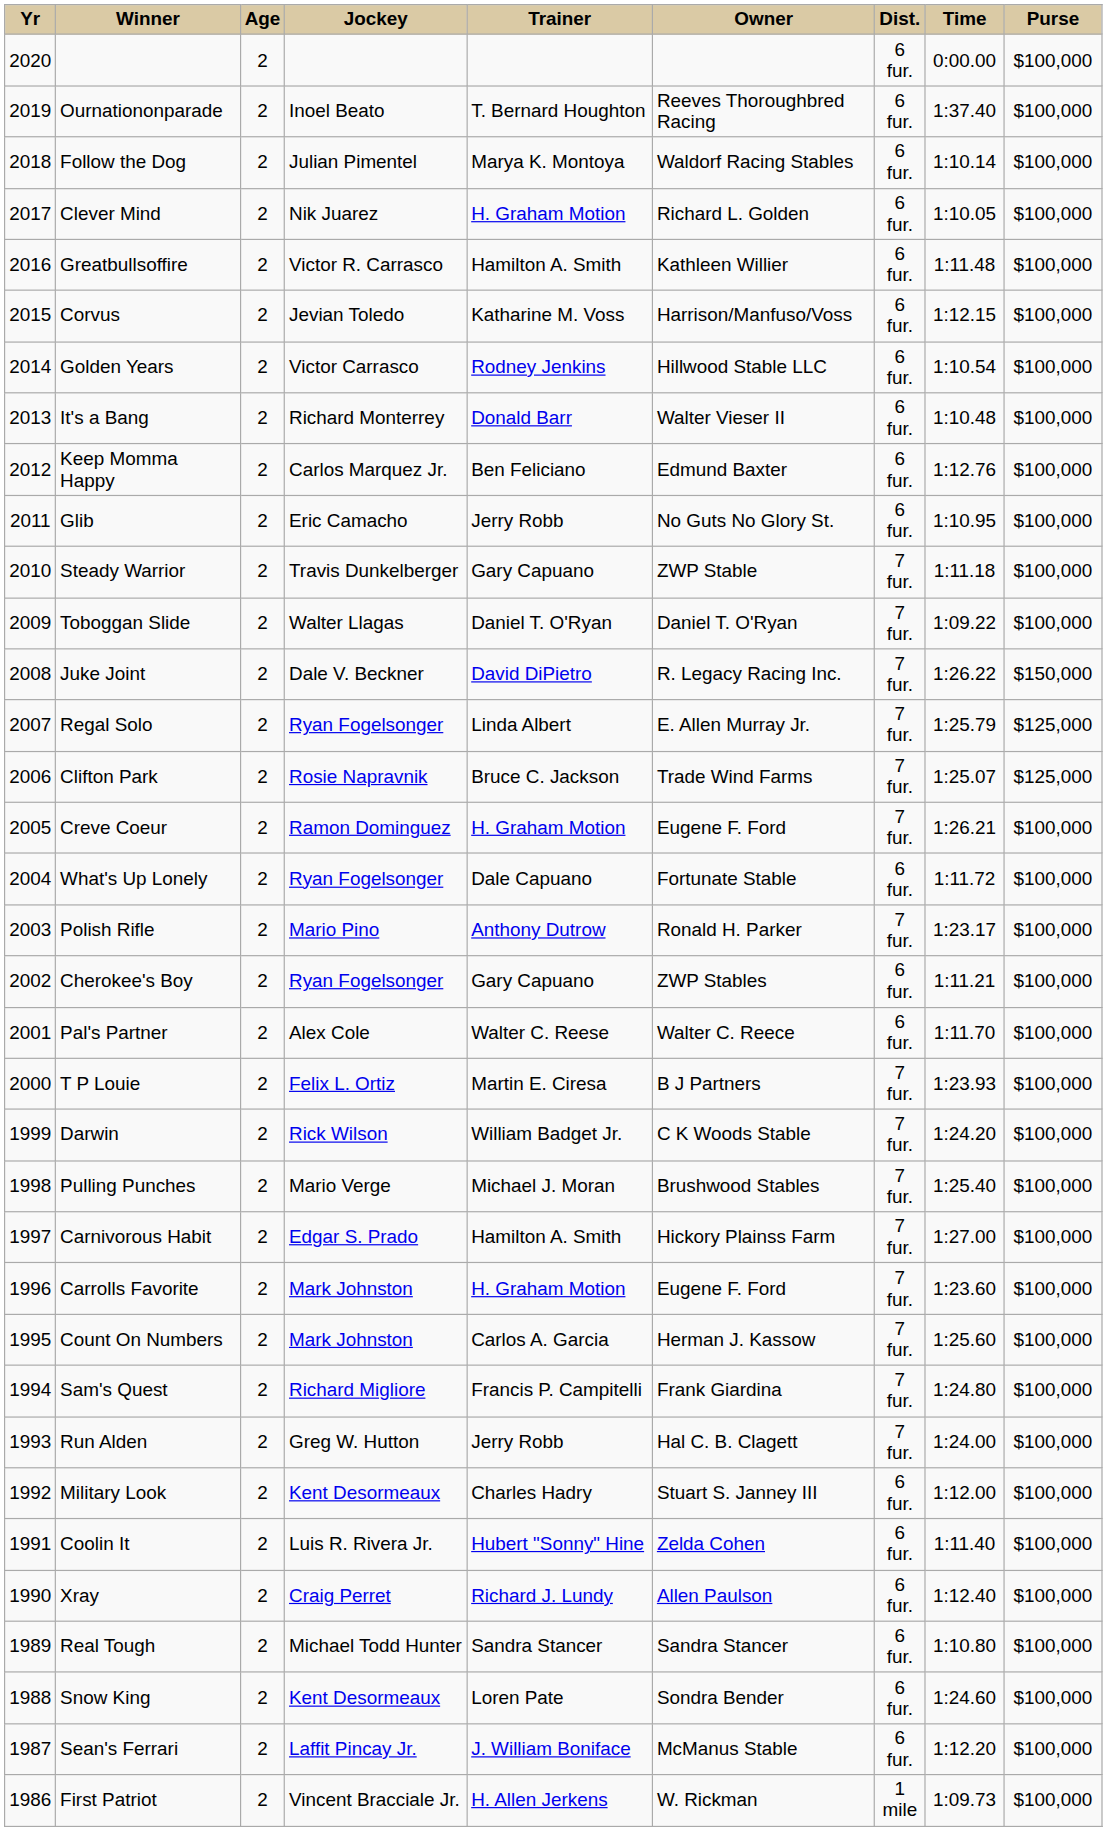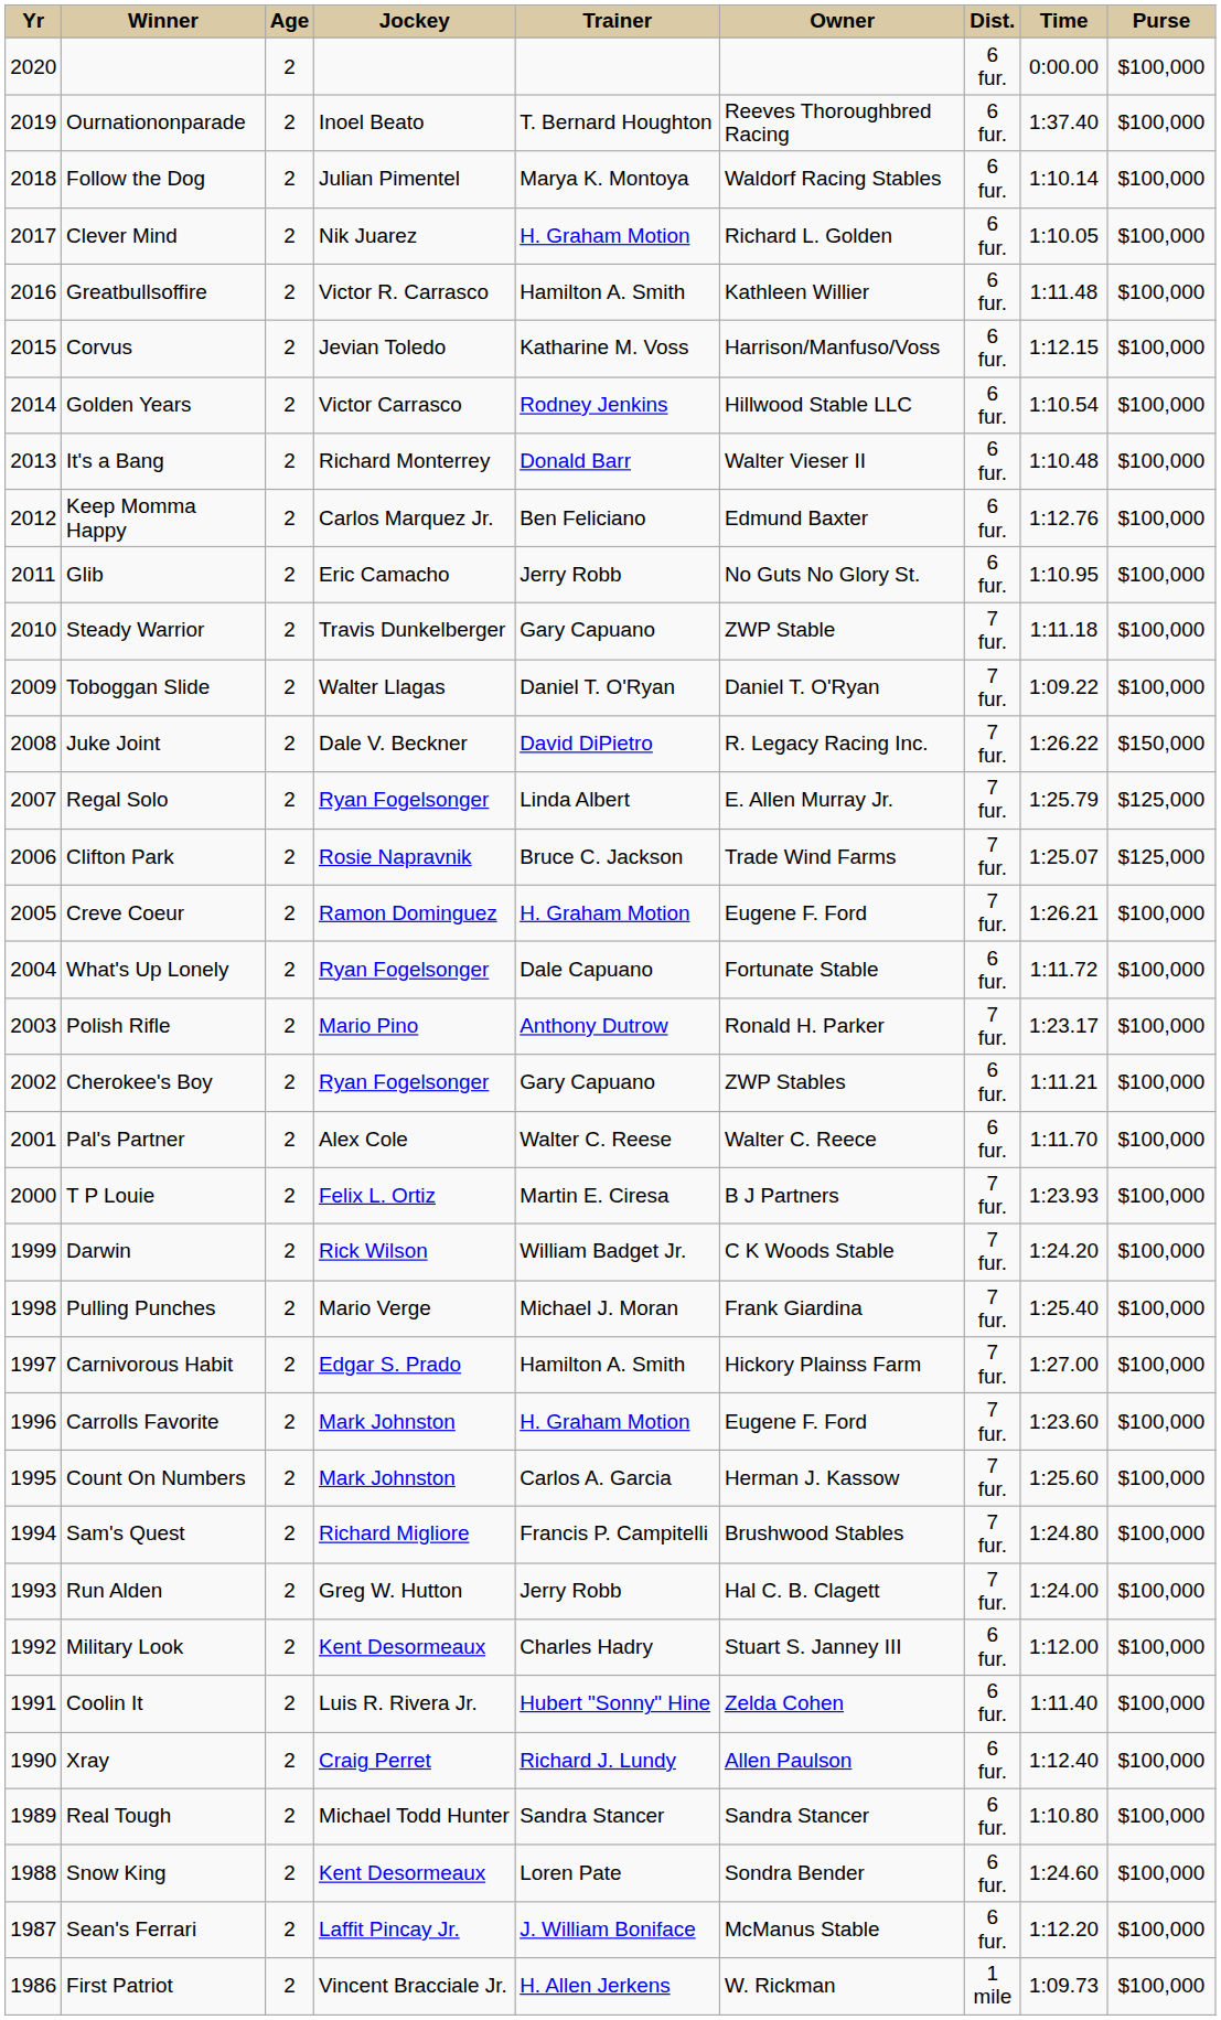 <table class="wikitable sortable">
 <tr>
 <th style="background-color:#DACAA5; width:36px">Yr<br></th>
 <th style="background-color:#DACAA5; width:149px">Winner<br></th>
 <th style="background-color:#DACAA5; width:20px">Age<br></th>
 <th style="background-color:#DACAA5; width:147px">Jockey<br></th>
 <th style="background-color:#DACAA5; width:150px">Trainer<br></th>
 <th style="background-color:#DACAA5; width:181px">Owner<br></th>
 <th style="background-color:#DACAA5; width:35px">Dist.<br></th>
 <th style="background-color:#DACAA5; width:60px">Time<br></th>
 <th style="background-color:#DACAA5; width:75px">Purse</th>
 </tr>
 <tr>
 <td align=center>2020</td>
 <td></td>
 <td align=center>2</td>
 <td></td>
 <td></td>
 <td></td>
 <td align=center>6 fur.</td>
 <td align=center>0:00.00</td>
 <td align=center>$100,000</td>
 </tr>
 <tr>
 <td align=center>2019</td>
 <td>Ournationonparade</td>
 <td align=center>2</td>
 <td>Inoel Beato</td>
 <td>T. Bernard Houghton</td>
 <td>Reeves Thoroughbred Racing</td>
 <td align=center>6 fur.</td>
 <td align=center>1:37.40</td>
 <td align=center>$100,000</td>
 </tr>
 <tr>
 <td align=center>2018</td>
 <td>Follow the Dog</td>
 <td align=center>2</td>
 <td>Julian Pimentel</td>
 <td>Marya K. Montoya</td>
 <td>Waldorf Racing Stables</td>
 <td align=center>6 fur.</td>
 <td align=center>1:10.14</td>
 <td align=center>$100,000</td>
 </tr>
 <tr>
 <td align=center>2017</td>
 <td>Clever Mind</td>
 <td align=center>2</td>
 <td>Nik Juarez</td>
 <td><a href='#'>H. Graham Motion</a></td>
 <td>Richard L. Golden</td>
 <td align=center>6 fur.</td>
 <td align=center>1:10.05</td>
 <td align=center>$100,000</td>
 </tr>
 <tr>
 <td align=center>2016</td>
 <td>Greatbullsoffire</td>
 <td align=center>2</td>
 <td>Victor R. Carrasco</td>
 <td>Hamilton A. Smith</td>
 <td>Kathleen Willier</td>
 <td align=center>6 fur.</td>
 <td align=center>1:11.48</td>
 <td align=center>$100,000</td>
 </tr>
 <tr>
 <td align=center>2015</td>
 <td>Corvus</td>
 <td align=center>2</td>
 <td>Jevian Toledo</td>
 <td>Katharine M. Voss</td>
 <td>Harrison/Manfuso/Voss</td>
 <td align=center>6 fur.</td>
 <td align=center>1:12.15</td>
 <td align=center>$100,000</td>
 </tr>
 <tr>
 <td align=center>2014</td>
 <td>Golden Years</td>
 <td align=center>2</td>
 <td>Victor Carrasco</td>
 <td><a href='#'>Rodney Jenkins</a></td>
 <td>Hillwood Stable LLC</td>
 <td align=center>6 fur.</td>
 <td align=center>1:10.54</td>
 <td align=center>$100,000</td>
 </tr>
 <tr>
 <td align=center>2013</td>
 <td>It's a Bang</td>
 <td align=center>2</td>
 <td>Richard Monterrey</td>
 <td><a href='#'>Donald Barr</a></td>
 <td>Walter Vieser II</td>
 <td align=center>6 fur.</td>
 <td align=center>1:10.48</td>
 <td align=center>$100,000</td>
 </tr>
 <tr>
 <td align=center>2012</td>
 <td>Keep Momma Happy</td>
 <td align=center>2</td>
 <td>Carlos Marquez Jr.</td>
 <td>Ben Feliciano</td>
 <td>Edmund Baxter</td>
 <td align=center>6 fur.</td>
 <td align=center>1:12.76</td>
 <td align=center>$100,000</td>
 </tr>
 <tr>
 <td align=center>2011</td>
 <td>Glib</td>
 <td align=center>2</td>
 <td>Eric Camacho</td>
 <td>Jerry Robb</td>
 <td>No Guts No Glory St.</td>
 <td align=center>6 fur.</td>
 <td align=center>1:10.95</td>
 <td align=center>$100,000</td>
 </tr>
 <tr>
 <td align=center>2010</td>
 <td>Steady Warrior</td>
 <td align=center>2</td>
 <td>Travis Dunkelberger</td>
 <td>Gary Capuano</td>
 <td>ZWP Stable</td>
 <td align=center>7 fur.</td>
 <td align=center>1:11.18</td>
 <td align=center>$100,000</td>
 </tr>
 <tr>
 <td align=center>2009</td>
 <td>Toboggan Slide</td>
 <td align=center>2</td>
 <td>Walter Llagas</td>
 <td>Daniel T. O'Ryan</td>
 <td>Daniel T. O'Ryan</td>
 <td align=center>7 fur.</td>
 <td align=center>1:09.22</td>
 <td align=center>$100,000</td>
 </tr>
 <tr>
 <td align=center>2008</td>
 <td>Juke Joint</td>
 <td align=center>2</td>
 <td>Dale V. Beckner</td>
 <td><a href='#'>David DiPietro</a></td>
 <td>R. Legacy Racing Inc.</td>
 <td align=center>7 fur.</td>
 <td align=center>1:26.22</td>
 <td align=center>$150,000</td>
 </tr>
 <tr>
 <td align=center>2007</td>
 <td>Regal Solo</td>
 <td align=center>2</td>
 <td><a href='#'>Ryan Fogelsonger</a></td>
 <td>Linda Albert</td>
 <td>E. Allen Murray Jr.</td>
 <td align=center>7 fur.</td>
 <td align=center>1:25.79</td>
 <td align=center>$125,000</td>
 </tr>
 <tr>
 <td align=center>2006</td>
 <td>Clifton Park</td>
 <td align=center>2</td>
 <td><a href='#'>Rosie Napravnik</a></td>
 <td>Bruce C. Jackson</td>
 <td>Trade Wind Farms</td>
 <td align=center>7 fur.</td>
 <td align=center>1:25.07</td>
 <td align=center>$125,000</td>
 </tr>
 <tr>
 <td align=center>2005</td>
 <td>Creve Coeur</td>
 <td align=center>2</td>
 <td><a href='#'>Ramon Dominguez</a></td>
 <td><a href='#'>H. Graham Motion</a></td>
 <td>Eugene F. Ford</td>
 <td align=center>7 fur.</td>
 <td align=center>1:26.21</td>
 <td align=center>$100,000</td>
 </tr>
 <tr>
 <td align=center>2004</td>
 <td>What's Up Lonely</td>
 <td align=center>2</td>
 <td><a href='#'>Ryan Fogelsonger</a></td>
 <td>Dale Capuano</td>
 <td>Fortunate Stable</td>
 <td align=center>6 fur.</td>
 <td align=center>1:11.72</td>
 <td align=center>$100,000</td>
 </tr>
 <tr>
 <td align=center>2003</td>
 <td>Polish Rifle</td>
 <td align=center>2</td>
 <td><a href='#'>Mario Pino</a></td>
 <td><a href='#'>Anthony Dutrow</a></td>
 <td>Ronald H. Parker</td>
 <td align=center>7 fur.</td>
 <td align=center>1:23.17</td>
 <td align=center>$100,000</td>
 </tr>
 <tr>
 <td align=center>2002</td>
 <td>Cherokee's Boy</td>
 <td align=center>2</td>
 <td><a href='#'>Ryan Fogelsonger</a></td>
 <td>Gary Capuano</td>
 <td>ZWP Stables</td>
 <td align=center>6 fur.</td>
 <td align=center>1:11.21</td>
 <td align=center>$100,000</td>
 </tr>
 <tr>
 <td align=center>2001</td>
 <td>Pal's Partner</td>
 <td align=center>2</td>
 <td>Alex Cole</td>
 <td>Walter C. Reese</td>
 <td>Walter C. Reece</td>
 <td align=center>6 fur.</td>
 <td align=center>1:11.70</td>
 <td align=center>$100,000</td>
 </tr>
 <tr>
 <td align=center>2000</td>
 <td>T P Louie</td>
 <td align=center>2</td>
 <td><a href='#'>Felix L. Ortiz</a></td>
 <td>Martin E. Ciresa</td>
 <td>B J Partners</td>
 <td align=center>7 fur.</td>
 <td align=center>1:23.93</td>
 <td align=center>$100,000</td>
 </tr>
 <tr>
 <td align=center>1999</td>
 <td>Darwin</td>
 <td align=center>2</td>
 <td><a href='#'>Rick Wilson</a></td>
 <td>William Badget Jr.</td>
 <td>C K Woods Stable</td>
 <td align=center>7 fur.</td>
 <td align=center>1:24.20</td>
 <td align=center>$100,000</td>
 </tr>
 <tr>
 <td align=center>1998</td>
 <td>Pulling Punches</td>
 <td align=center>2</td>
 <td>Mario Verge</td>
 <td>Michael J. Moran</td>
-<td>Brushwood Stables</td>
+<td>Frank Giardina</td>
 <td align=center>7 fur.</td>
 <td align=center>1:25.40</td>
 <td align=center>$100,000</td>
 </tr>
 <tr>
 <td align=center>1997</td>
 <td>Carnivorous Habit</td>
 <td align=center>2</td>
 <td><a href='#'>Edgar S. Prado</a></td>
 <td>Hamilton A. Smith</td>
 <td>Hickory Plainss Farm</td>
 <td align=center>7 fur.</td>
 <td align=center>1:27.00</td>
 <td align=center>$100,000</td>
 </tr>
 <tr>
 <td align=center>1996</td>
 <td>Carrolls Favorite</td>
 <td align=center>2</td>
 <td><a href='#'>Mark Johnston</a></td>
 <td><a href='#'>H. Graham Motion</a></td>
 <td>Eugene F. Ford</td>
 <td align=center>7 fur.</td>
 <td align=center>1:23.60</td>
 <td align=center>$100,000</td>
 </tr>
 <tr>
 <td align=center>1995</td>
 <td>Count On Numbers</td>
 <td align=center>2</td>
 <td><a href='#'>Mark Johnston</a></td>
 <td>Carlos A. Garcia</td>
 <td>Herman J. Kassow</td>
 <td align=center>7 fur.</td>
 <td align=center>1:25.60</td>
 <td align=center>$100,000</td>
 </tr>
 <tr>
 <td align=center>1994</td>
 <td>Sam's Quest</td>
 <td align=center>2</td>
 <td><a href='#'>Richard Migliore</a></td>
 <td>Francis P. Campitelli</td>
-<td>Frank Giardina</td>
+<td>Brushwood Stables</td>
 <td align=center>7 fur.</td>
 <td align=center>1:24.80</td>
 <td align=center>$100,000</td>
 </tr>
 <tr>
 <td align=center>1993</td>
 <td>Run Alden</td>
 <td align=center>2</td>
 <td>Greg W. Hutton</td>
 <td>Jerry Robb</td>
 <td>Hal C. B. Clagett</td>
 <td align=center>7 fur.</td>
 <td align=center>1:24.00</td>
 <td align=center>$100,000</td>
 </tr>
 <tr>
 <td align=center>1992</td>
 <td>Military Look</td>
 <td align=center>2</td>
 <td><a href='#'>Kent Desormeaux</a></td>
 <td>Charles Hadry</td>
 <td>Stuart S. Janney III</td>
 <td align=center>6 fur.</td>
 <td align=center>1:12.00</td>
 <td align=center>$100,000</td>
 </tr>
 <tr>
 <td align=center>1991</td>
 <td>Coolin It</td>
 <td align=center>2</td>
 <td>Luis R. Rivera Jr.</td>
 <td><a href='#'>Hubert "Sonny" Hine</a></td>
 <td><a href='#'>Zelda Cohen</a></td>
 <td align=center>6 fur.</td>
 <td align=center>1:11.40</td>
 <td align=center>$100,000</td>
 </tr>
 <tr>
 <td align=center>1990</td>
 <td>Xray</td>
 <td align=center>2</td>
 <td><a href='#'>Craig Perret</a></td>
 <td><a href='#'>Richard J. Lundy</a></td>
 <td><a href='#'>Allen Paulson</a></td>
 <td align=center>6 fur.</td>
 <td align=center>1:12.40</td>
 <td align=center>$100,000</td>
 </tr>
 <tr>
 <td align=center>1989</td>
 <td>Real Tough</td>
 <td align=center>2</td>
 <td>Michael Todd Hunter</td>
 <td>Sandra Stancer</td>
 <td>Sandra Stancer</td>
 <td align=center>6 fur.</td>
 <td align=center>1:10.80</td>
 <td align=center>$100,000</td>
 </tr>
 <tr>
 <td align=center>1988</td>
 <td>Snow King</td>
 <td align=center>2</td>
 <td><a href='#'>Kent Desormeaux</a></td>
 <td>Loren Pate</td>
 <td>Sondra Bender</td>
 <td align=center>6 fur.</td>
 <td align=center>1:24.60</td>
 <td align=center>$100,000</td>
 </tr>
 <tr>
 <td align=center>1987</td>
 <td>Sean's Ferrari</td>
 <td align=center>2</td>
 <td><a href='#'>Laffit Pincay Jr.</a></td>
 <td><a href='#'>J. William Boniface</a></td>
 <td>McManus Stable</td>
 <td align=center>6 fur.</td>
 <td align=center>1:12.20</td>
 <td align=center>$100,000</td>
 </tr>
 <tr>
 <td align=center>1986</td>
 <td>First Patriot</td>
 <td align=center>2</td>
 <td>Vincent Bracciale Jr.</td>
 <td><a href='#'>H. Allen Jerkens</a></td>
 <td>W. Rickman</td>
 <td align=center>1 mile</td>
 <td align=center>1:09.73</td>
 <td align=center>$100,000</td>
 </tr>
 <tr>
 </tr>
 </table>
